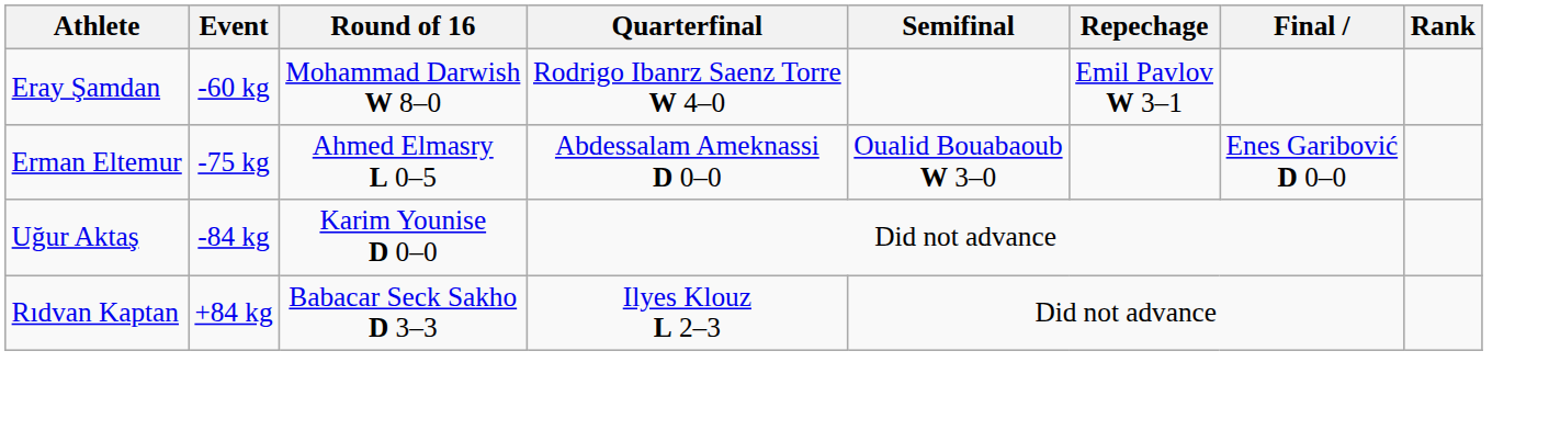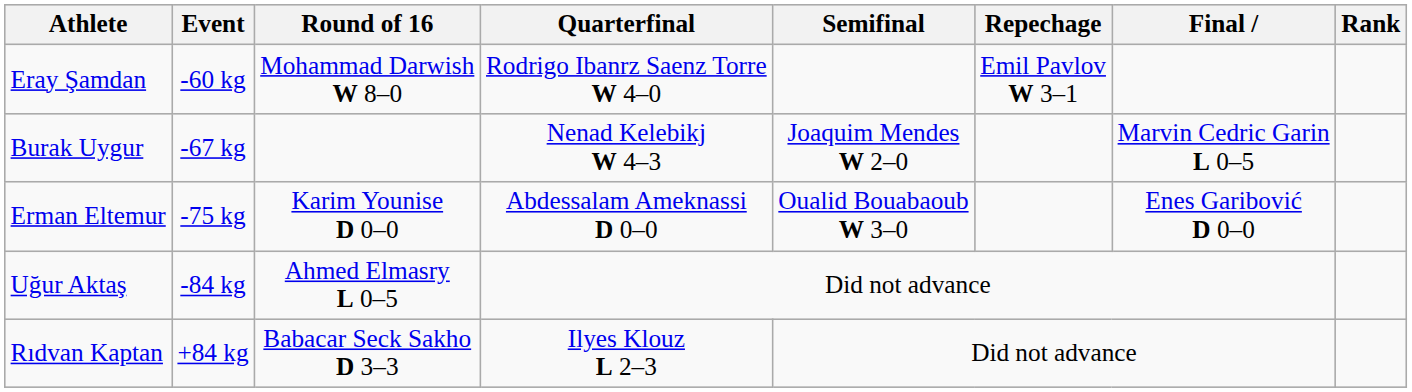 <table class="wikitable">
 <tr>
 <th>Athlete</th>
 <th>Event</th>
 <th>Round of 16</th>
 <th>Quarterfinal</th>
 <th>Semifinal</th>
 <th>Repechage</th>
 <th>Final / </th>
 <th>Rank</th>
 </tr>
 <tr align=center>
 <td align=left><a href='#'>Eray Şamdan</a></td>
 <td><a href='#'>-60 kg</a></td>
 <td> <a href='#'>Mohammad Darwish</a><br><strong>W</strong> 8–0</td>
 <td> <a href='#'>Rodrigo Ibanrz Saenz Torre</a><br><strong>W</strong> 4–0</td>
 <td></td>
 <td> <a href='#'>Emil Pavlov</a><br><strong>W</strong> 3–1</td>
 <td></td>
 <td></td>
 </tr>
 <tr align=center>
+<td align=left><a href='#'>Burak Uygur</a></td>
+<td><a href='#'>-67 kg</a></td>
+<td></td>
+<td> <a href='#'>Nenad Kelebikj</a><br><strong>W</strong> 4–3</td>
+<td> <a href='#'>Joaquim Mendes</a><br><strong>W</strong> 2–0</td>
+<td></td>
+<td> <a href='#'>Marvin Cedric Garin</a><br><strong>L</strong> 0–5</td>
+<td></td>
+</tr>
+<tr align=center>
 <td align=left><a href='#'>Erman Eltemur</a></td>
 <td><a href='#'>-75 kg</a></td>
-<td> <a href='#'>Ahmed Elmasry</a><br><strong>L</strong> 0–5</td>
+<td> <a href='#'>Karim Younise</a><br><strong>D</strong> 0–0</td>
 <td> <a href='#'>Abdessalam Ameknassi</a><br><strong>D</strong> 0–0</td>
 <td> <a href='#'>Oualid Bouabaoub</a><br><strong>W</strong> 3–0</td>
 <td></td>
 <td> <a href='#'>Enes Garibović</a><br><strong>D</strong> 0–0</td>
 <td></td>
 </tr>
 <tr align=center>
 <td align=left><a href='#'>Uğur Aktaş</a></td>
 <td><a href='#'>-84 kg</a></td>
-<td> <a href='#'>Karim Younise</a><br><strong>D</strong> 0–0</td>
+<td> <a href='#'>Ahmed Elmasry</a><br><strong>L</strong> 0–5</td>
 <td colspan=4>Did not advance</td>
 <td></td>
 </tr>
 <tr align=center>
 <td align=left><a href='#'>Rıdvan Kaptan</a></td>
 <td><a href='#'>+84 kg</a></td>
 <td> <a href='#'>Babacar Seck Sakho</a><br><strong>D</strong> 3–3</td>
 <td> <a href='#'>Ilyes Klouz</a><br><strong>L</strong> 2–3</td>
 <td colspan=3>Did not advance</td>
 <td></td>
 </tr>
 </table>
